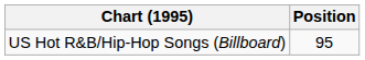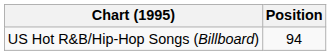 <table class="wikitable">
 <tr>
 <th>Chart (1995)</th>
 <th>Position</th>
 </tr>
 <tr>
 <td>US Hot R&B/Hip-Hop Songs (<em>Billboard</em>)</td>
-<td align="center">95</td>
+<td align="center">94</td>
 </tr>
 </table>
